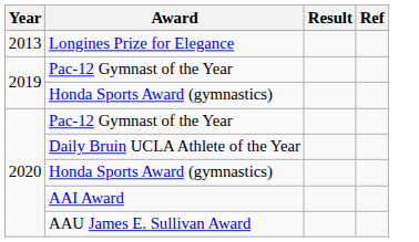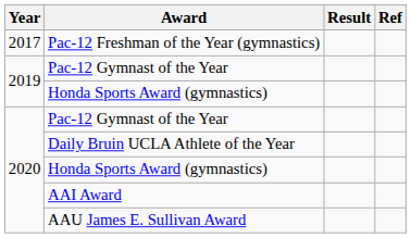 <table class="wikitable">
 <tr>
 <th>Year</th>
 <th>Award</th>
 <th>Result</th>
 <th>Ref</th>
 </tr>
 <tr>
-<td rowspan="1">2013</td>
-<td><a href='#'>Longines Prize for Elegance</a></td>
+<td rowspan="1">2017</td>
+<td><a href='#'>Pac-12</a> Freshman of the Year (gymnastics)</td>
 <td></td>
 <td></td>
 </tr>
 <tr>
 <td rowspan="2">2019</td>
 <td><a href='#'>Pac-12</a> Gymnast of the Year</td>
 <td></td>
 <td></td>
 </tr>
 <tr>
 <td><a href='#'>Honda Sports Award</a> (gymnastics)</td>
 <td></td>
 <td></td>
 </tr>
 <tr>
 <td rowspan="5">2020</td>
 <td><a href='#'>Pac-12</a> Gymnast of the Year</td>
 <td></td>
 <td></td>
 </tr>
 <tr>
 <td><a href='#'>Daily Bruin</a> UCLA Athlete of the Year</td>
 <td></td>
 <td></td>
 </tr>
 <tr>
 <td><a href='#'>Honda Sports Award</a> (gymnastics)</td>
 <td></td>
 <td></td>
 </tr>
 <tr>
 <td><a href='#'>AAI Award</a></td>
 <td></td>
 <td></td>
 </tr>
 <tr>
 <td>AAU <a href='#'>James E. Sullivan Award</a></td>
 <td></td>
 <td></td>
 </tr>
 </table>
